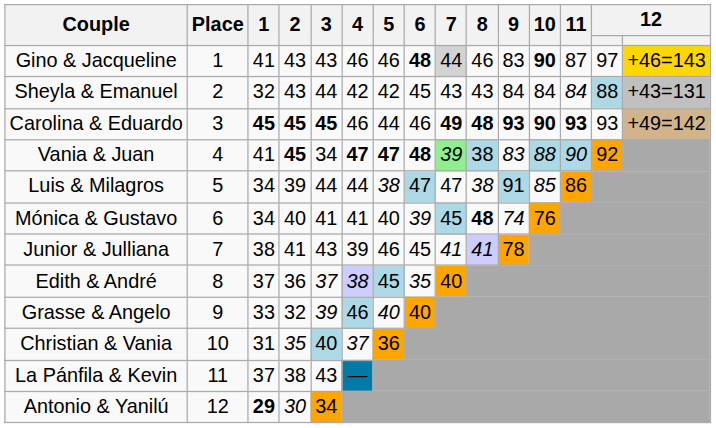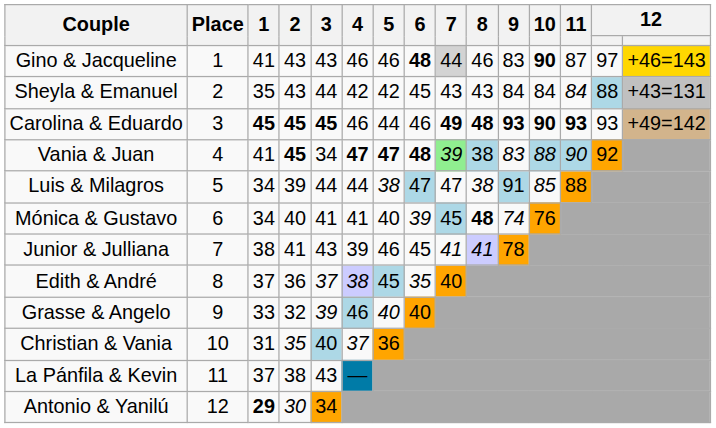 <table class="wikitable sortable" style="margin:auto; text-align:center; white-space:nowrap; width:10%;">
 <tr>
 <th rowspan=2>Couple</th>
 <th rowspan=2>Place</th>
 <th rowspan=2>1</th>
 <th rowspan=2>2</th>
 <th rowspan=2>3</th>
 <th rowspan=2>4</th>
 <th rowspan=2>5</th>
 <th rowspan=2>6</th>
 <th rowspan=2>7</th>
 <th rowspan=2>8</th>
 <th rowspan=2>9</th>
 <th rowspan=2>10</th>
 <th rowspan=2>11</th>
 <th colspan=2>12</th>
 </tr>
 <tr>
 <th></th>
 <th></th>
 </tr>
 <tr>
 <td>Gino & Jacqueline</td>
 <td>1</td>
 <td>41</td>
 <td>43</td>
 <td>43</td>
 <td>46</td>
 <td>46</td>
 <td><span><strong>48</strong></span></td>
 <td style="background: lightgrey;">44</td>
 <td>46</td>
 <td>83</td>
 <td><span><strong>90</strong></span></td>
 <td>87</td>
 <td>97</td>
 <td bgcolor=gold>+46=143</td>
 </tr>
 <tr>
 <td>Sheyla & Emanuel</td>
 <td>2</td>
-<td>32</td>
+<td>35</td>
 <td>43</td>
 <td>44</td>
 <td>42</td>
 <td>42</td>
 <td>45</td>
 <td>43</td>
 <td>43</td>
 <td>84</td>
 <td>84</td>
 <td><span><em>84</em></span></td>
 <td bgcolor=lightblue>88</td>
 <td bgcolor=silver>+43=131</td>
 </tr>
 <tr>
 <td>Carolina & Eduardo</td>
 <td>3</td>
 <td><span><strong>45</strong></span></td>
 <td><span><strong>45</strong></span></td>
 <td><span><strong>45</strong></span></td>
 <td>46</td>
 <td>44</td>
 <td>46</td>
 <td><span><strong>49</strong></span></td>
 <td><span><strong>48</strong></span></td>
 <td><span><strong>93</strong></span></td>
 <td><span><strong>90</strong></span></td>
 <td><span><strong>93</strong></span></td>
 <td>93</td>
 <td bgcolor=tan>+49=142</td>
 </tr>
 <tr>
 <td>Vania & Juan</td>
 <td>4</td>
 <td>41</td>
 <td><span><strong>45</strong></span></td>
 <td>34</td>
 <td><span><strong>47</strong></span></td>
 <td><span><strong>47</strong></span></td>
 <td><span><strong>48</strong></span></td>
 <td style="background: lightgreen;"><span><em>39</em></span></td>
 <td bgcolor=lightblue>38</td>
 <td><span><em>83</em></span></td>
 <td bgcolor=lightblue><span><em>88</em></span></td>
 <td bgcolor=lightblue><span><em>90</em></span></td>
 <td bgcolor=orange>92</td>
 <td colspan=1 style="background:darkgrey;"></td>
 </tr>
 <tr>
 <td>Luis & Milagros</td>
 <td>5</td>
 <td>34</td>
 <td>39</td>
 <td>44</td>
 <td>44</td>
 <td><span><em>38</em></span></td>
 <td bgcolor=lightblue>47</td>
 <td>47</td>
 <td><span><em>38</em></span></td>
 <td bgcolor=lightblue>91</td>
 <td><span><em>85</em></span></td>
-<td bgcolor=orange>86</td>
+<td bgcolor=orange>88</td>
 <td colspan=2 style="background:darkgrey;"></td>
 </tr>
 <tr>
 <td>Mónica & Gustavo</td>
 <td>6</td>
 <td>34</td>
 <td>40</td>
 <td>41</td>
 <td>41</td>
 <td>40</td>
 <td><span><em>39</em></span></td>
 <td bgcolor=lightblue>45</td>
 <td><span><strong>48</strong></span></td>
 <td><span><em>74</em></span></td>
 <td bgcolor=orange>76</td>
 <td colspan=3 style="background:darkgrey;"></td>
 </tr>
 <tr>
 <td>Junior & Julliana</td>
 <td>7</td>
 <td>38</td>
 <td>41</td>
 <td>43</td>
 <td>39</td>
 <td>46</td>
 <td>45</td>
 <td><span><em>41</em></span></td>
 <td bgcolor=#CCCCFF><span><em>41</em></span></td>
 <td bgcolor=orange>78</td>
 <td colspan=4 style="background:darkgrey;"></td>
 </tr>
 <tr>
 <td>Edith & André</td>
 <td>8</td>
 <td>37</td>
 <td>36</td>
 <td><span><em>37</em></span></td>
 <td bgcolor=#CCCCFF><span><em>38</em></span></td>
 <td bgcolor=lightblue>45</td>
 <td><span><em>35</em></span></td>
 <td bgcolor=orange>40</td>
 <td colspan=6 style="background:darkgrey;"></td>
 </tr>
 <tr>
 <td>Grasse & Angelo</td>
 <td>9</td>
 <td>33</td>
 <td>32</td>
 <td><span><em>39</em></span></td>
 <td bgcolor=lightblue>46</td>
 <td><span><em>40</em></span></td>
 <td bgcolor=orange>40</td>
 <td colspan=7 style="background:darkgrey;"></td>
 </tr>
 <tr>
 <td>Christian & Vania</td>
 <td>10</td>
 <td>31</td>
 <td><span><em>35</em></span></td>
 <td bgcolor=lightblue>40</td>
 <td><span><em>37</em></span></td>
 <td bgcolor=orange>36</td>
 <td colspan=8 style="background:darkgrey;"></td>
 </tr>
 <tr>
 <td>La Pánfila & Kevin</td>
 <td>11</td>
 <td>37</td>
 <td>38</td>
 <td>43</td>
 <td bgcolor=#007BA7>—</td>
 <td colspan="9" style="background:darkgrey;"></td>
 </tr>
 <tr>
 <td>Antonio & Yanilú</td>
 <td>12</td>
 <td><strong>29</strong></td>
 <td><span><em>30</em></span></td>
 <td bgcolor=orange>34</td>
 <td colspan=10 style="background:darkgrey;"></td>
 </tr>
 </table>
